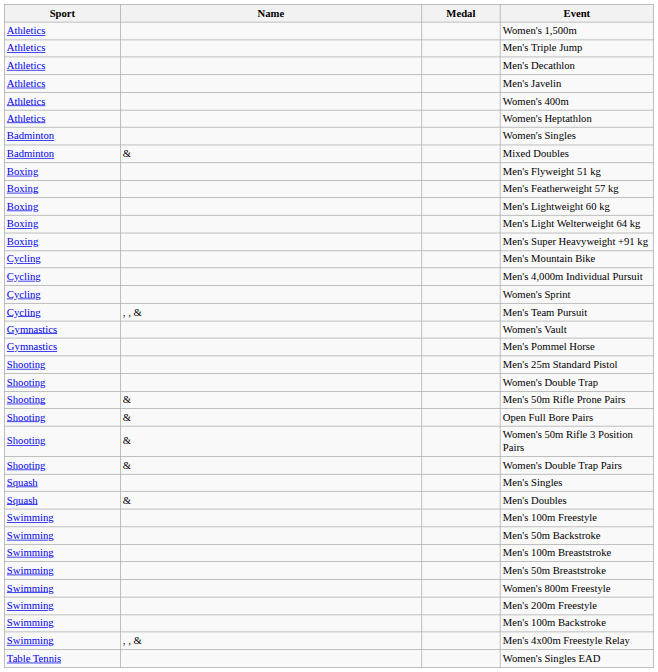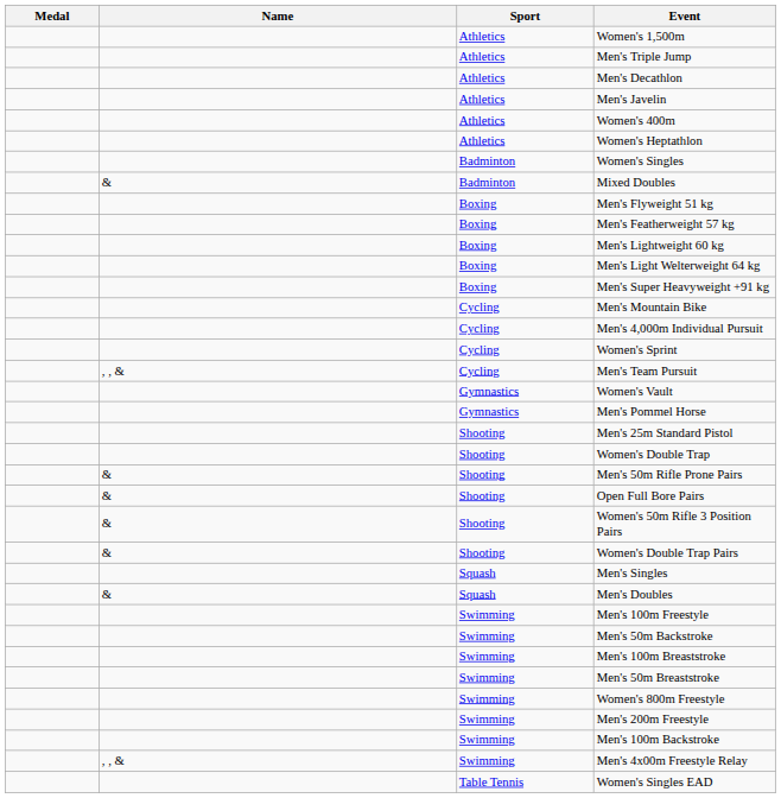 <table class="wikitable sortable" style="font-size:90%">
 <tr>
+<th width=100>Medal</th>
+<th width=400>Name</th>
 <th width=150>Sport</th>
-<th width=400>Name</th>
-<th width=100>Medal</th>
 <th width=200>Event</th>
 </tr>
 <tr>
-<td><a href='#'>Athletics</a></td>
 <td></td>
 <td></td>
+<td><a href='#'>Athletics</a></td>
 <td>Women's 1,500m</td>
 </tr>
 <tr>
-<td><a href='#'>Athletics</a></td>
 <td></td>
 <td></td>
+<td><a href='#'>Athletics</a></td>
 <td>Men's Triple Jump</td>
 </tr>
 <tr>
-<td><a href='#'>Athletics</a></td>
 <td></td>
 <td></td>
+<td><a href='#'>Athletics</a></td>
 <td>Men's Decathlon</td>
 </tr>
 <tr>
-<td><a href='#'>Athletics</a></td>
 <td></td>
 <td></td>
+<td><a href='#'>Athletics</a></td>
 <td>Men's Javelin</td>
 </tr>
 <tr>
-<td><a href='#'>Athletics</a></td>
 <td></td>
 <td></td>
+<td><a href='#'>Athletics</a></td>
 <td>Women's 400m</td>
 </tr>
 <tr>
-<td><a href='#'>Athletics</a></td>
 <td></td>
 <td></td>
+<td><a href='#'>Athletics</a></td>
 <td>Women's Heptathlon</td>
 </tr>
 <tr>
-<td><a href='#'>Badminton</a></td>
 <td></td>
 <td></td>
+<td><a href='#'>Badminton</a></td>
 <td>Women's Singles</td>
 </tr>
 <tr>
+<td></td>
+<td> & </td>
 <td><a href='#'>Badminton</a></td>
-<td> & </td>
-<td></td>
 <td>Mixed Doubles</td>
 </tr>
 <tr>
-<td><a href='#'>Boxing</a></td>
 <td></td>
 <td></td>
+<td><a href='#'>Boxing</a></td>
 <td>Men's Flyweight 51 kg</td>
 </tr>
 <tr>
-<td><a href='#'>Boxing</a></td>
 <td></td>
 <td></td>
+<td><a href='#'>Boxing</a></td>
 <td>Men's Featherweight 57 kg</td>
 </tr>
 <tr>
-<td><a href='#'>Boxing</a></td>
 <td></td>
 <td></td>
+<td><a href='#'>Boxing</a></td>
 <td>Men's Lightweight 60 kg</td>
 </tr>
 <tr>
-<td><a href='#'>Boxing</a></td>
 <td></td>
 <td></td>
+<td><a href='#'>Boxing</a></td>
 <td>Men's Light Welterweight 64 kg</td>
 </tr>
 <tr>
-<td><a href='#'>Boxing</a></td>
 <td></td>
 <td></td>
+<td><a href='#'>Boxing</a></td>
 <td>Men's Super Heavyweight +91 kg</td>
 </tr>
 <tr>
-<td><a href='#'>Cycling</a></td>
 <td></td>
 <td></td>
+<td><a href='#'>Cycling</a></td>
 <td>Men's Mountain Bike</td>
 </tr>
 <tr>
-<td><a href='#'>Cycling</a></td>
 <td></td>
 <td></td>
+<td><a href='#'>Cycling</a></td>
 <td>Men's 4,000m Individual Pursuit</td>
 </tr>
 <tr>
-<td><a href='#'>Cycling</a></td>
 <td></td>
 <td></td>
+<td><a href='#'>Cycling</a></td>
 <td>Women's Sprint</td>
 </tr>
 <tr>
+<td></td>
+<td>, ,  & </td>
 <td><a href='#'>Cycling</a></td>
-<td>, ,  & </td>
-<td></td>
 <td>Men's Team Pursuit</td>
 </tr>
 <tr>
-<td><a href='#'>Gymnastics</a></td>
 <td></td>
 <td></td>
+<td><a href='#'>Gymnastics</a></td>
 <td>Women's Vault</td>
 </tr>
 <tr>
-<td><a href='#'>Gymnastics</a></td>
 <td></td>
 <td></td>
+<td><a href='#'>Gymnastics</a></td>
 <td>Men's Pommel Horse</td>
 </tr>
 <tr>
-<td><a href='#'>Shooting</a></td>
 <td></td>
 <td></td>
+<td><a href='#'>Shooting</a></td>
 <td>Men's 25m Standard Pistol</td>
 </tr>
 <tr>
-<td><a href='#'>Shooting</a></td>
 <td></td>
 <td></td>
+<td><a href='#'>Shooting</a></td>
 <td>Women's Double Trap</td>
 </tr>
 <tr>
+<td></td>
+<td> & </td>
 <td><a href='#'>Shooting</a></td>
-<td> & </td>
-<td></td>
 <td>Men's 50m Rifle Prone Pairs</td>
 </tr>
 <tr>
+<td></td>
+<td> & </td>
 <td><a href='#'>Shooting</a></td>
-<td> & </td>
-<td></td>
 <td>Open Full Bore Pairs</td>
 </tr>
 <tr>
+<td></td>
+<td> & </td>
 <td><a href='#'>Shooting</a></td>
-<td> & </td>
-<td></td>
 <td>Women's 50m Rifle 3 Position Pairs</td>
 </tr>
 <tr>
+<td></td>
+<td> & </td>
 <td><a href='#'>Shooting</a></td>
-<td> & </td>
-<td></td>
 <td>Women's Double Trap Pairs</td>
 </tr>
 <tr>
-<td><a href='#'>Squash</a></td>
 <td></td>
 <td></td>
+<td><a href='#'>Squash</a></td>
 <td>Men's Singles</td>
 </tr>
 <tr>
+<td></td>
+<td> & </td>
 <td><a href='#'>Squash</a></td>
-<td> & </td>
-<td></td>
 <td>Men's Doubles</td>
 </tr>
 <tr>
-<td><a href='#'>Swimming</a></td>
 <td></td>
 <td></td>
+<td><a href='#'>Swimming</a></td>
 <td>Men's 100m Freestyle</td>
 </tr>
 <tr>
-<td><a href='#'>Swimming</a></td>
 <td></td>
 <td></td>
+<td><a href='#'>Swimming</a></td>
 <td>Men's 50m Backstroke</td>
 </tr>
 <tr>
-<td><a href='#'>Swimming</a></td>
 <td></td>
 <td></td>
+<td><a href='#'>Swimming</a></td>
 <td>Men's 100m Breaststroke</td>
 </tr>
 <tr>
-<td><a href='#'>Swimming</a></td>
 <td></td>
 <td></td>
+<td><a href='#'>Swimming</a></td>
 <td>Men's 50m Breaststroke</td>
 </tr>
 <tr>
-<td><a href='#'>Swimming</a></td>
 <td></td>
 <td></td>
+<td><a href='#'>Swimming</a></td>
 <td>Women's 800m Freestyle</td>
 </tr>
 <tr>
-<td><a href='#'>Swimming</a></td>
 <td></td>
 <td></td>
+<td><a href='#'>Swimming</a></td>
 <td>Men's 200m Freestyle</td>
 </tr>
 <tr>
-<td><a href='#'>Swimming</a></td>
 <td></td>
 <td></td>
+<td><a href='#'>Swimming</a></td>
 <td>Men's 100m Backstroke</td>
 </tr>
 <tr>
+<td></td>
+<td>, ,  & </td>
 <td><a href='#'>Swimming</a></td>
-<td>, ,  & </td>
-<td></td>
 <td>Men's 4x00m Freestyle Relay</td>
 </tr>
 <tr>
-<td><a href='#'>Table Tennis</a></td>
 <td></td>
 <td></td>
+<td><a href='#'>Table Tennis</a></td>
 <td>Women's Singles EAD</td>
 </tr>
 </table>
